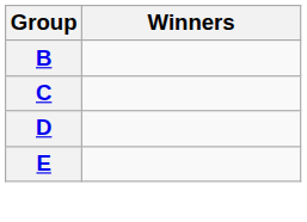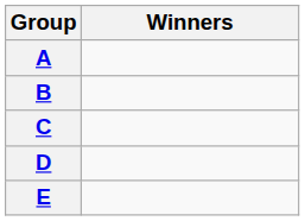 <table class=wikitable>
 <tr>
 <th>Group</th>
 <th width=150>Winners</th>
+</tr>
+<tr>
+<th><a href='#'>A</a></th>
+<td></td>
 </tr>
 <tr>
 <th><a href='#'>B</a></th>
 <td></td>
 </tr>
 <tr>
 <th><a href='#'>C</a></th>
 <td></td>
 </tr>
 <tr>
 <th><a href='#'>D</a></th>
 <td></td>
 </tr>
 <tr>
 <th><a href='#'>E</a></th>
 <td></td>
 </tr>
 </table>
